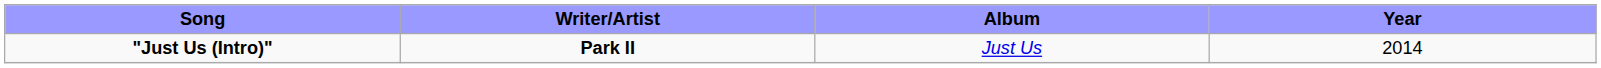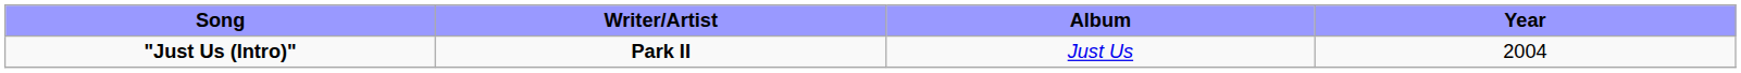 <table class="wikitable" style="margin:0.5em auto; clear:both; font-size:.9em; text-align:center; width:100%">
 <tr>
 <th width="500" style="background: #99F;">Song</th>
 <th width="500" style="background: #99F;">Writer/Artist</th>
 <th width="500" style="background: #99F;">Album</th>
 <th width="500" style="background: #99F;">Year</th>
 </tr>
 <tr>
 <td><strong>"Just Us (Intro)"</strong></td>
 <td><strong>Park II</strong></td>
 <td><em><a href='#'>Just Us</a></em></td>
-<td>2014</td>
+<td>2004</td>
 </tr>
 <tr>
 </tr>
 </table>
